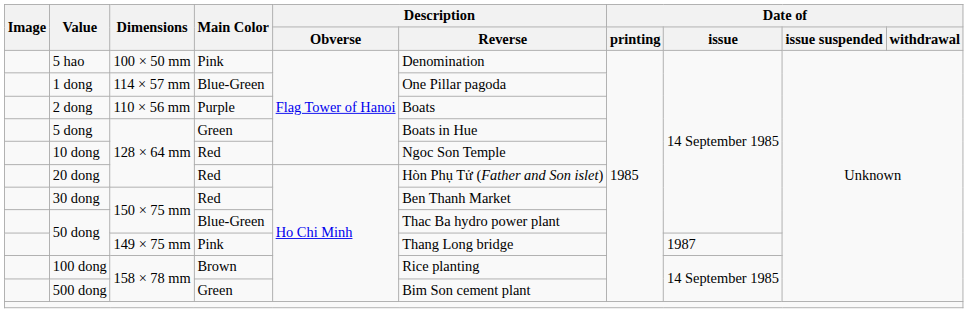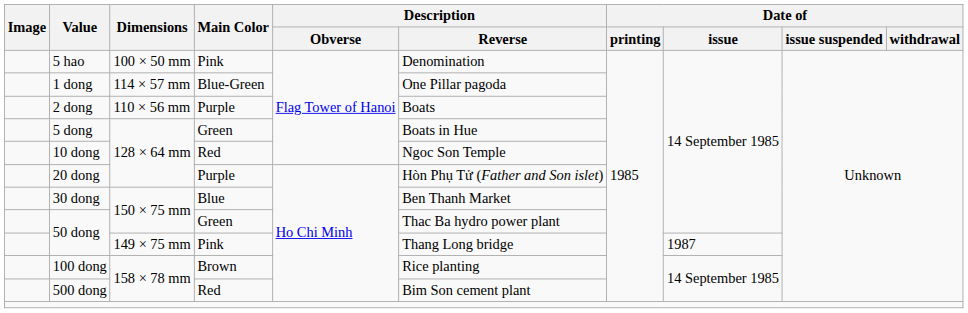 <table class="wikitable">
 <tr>
 <th rowspan="2">Image</th>
 <th rowspan=2>Value</th>
 <th rowspan=2>Dimensions</th>
 <th rowspan=2>Main Color</th>
 <th colspan=2>Description</th>
 <th colspan=4>Date of</th>
 </tr>
 <tr>
 <th>Obverse</th>
 <th>Reverse</th>
 <th>printing</th>
 <th>issue</th>
 <th>issue suspended</th>
 <th>withdrawal</th>
 </tr>
 <tr>
 <td style="text-align:center"></td>
 <td>5 hao</td>
 <td class="nowrap">100 × 50 mm</td>
 <td>Pink</td>
 <td rowspan=5><a href='#'>Flag Tower of Hanoi</a></td>
 <td>Denomination</td>
 <td rowspan=11>1985</td>
 <td rowspan=8>14 September 1985</td>
 <td colspan="2" rowspan="11" style="text-align:center;">Unknown</td>
 </tr>
 <tr>
 <td style="text-align:center"></td>
 <td>1 dong</td>
 <td>114 × 57 mm</td>
 <td>Blue-Green</td>
 <td>One Pillar pagoda</td>
 </tr>
 <tr>
 <td style="text-align:center"></td>
 <td>2 dong</td>
 <td>110 × 56 mm</td>
 <td>Purple</td>
 <td>Boats</td>
 </tr>
 <tr>
 <td style="text-align:center"></td>
 <td>5 dong</td>
 <td rowspan=3>128 × 64 mm</td>
 <td>Green</td>
 <td>Boats in Hue</td>
 </tr>
 <tr>
 <td style="text-align:center"></td>
 <td>10 dong</td>
 <td>Red</td>
 <td>Ngoc Son Temple</td>
 </tr>
 <tr>
 <td style="text-align:center"></td>
 <td>20 dong</td>
-<td>Red</td>
+<td>Purple</td>
 <td rowspan=6><a href='#'>Ho Chi Minh</a></td>
 <td>Hòn Phụ Tử (<em>Father and Son islet</em>)</td>
 </tr>
 <tr>
 <td style="text-align:center"></td>
 <td>30 dong</td>
 <td rowspan=2>150 × 75 mm</td>
-<td>Red</td>
+<td>Blue</td>
 <td>Ben Thanh Market</td>
 </tr>
 <tr>
 <td style="text-align:center"></td>
 <td rowspan=2>50 dong</td>
-<td>Blue-Green</td>
+<td>Green</td>
 <td>Thac Ba hydro power plant</td>
 </tr>
 <tr>
 <td style="text-align:center"></td>
 <td>149 × 75 mm</td>
 <td>Pink</td>
 <td>Thang Long bridge</td>
 <td>1987</td>
 </tr>
 <tr>
 <td style="text-align:center"></td>
 <td>100 dong</td>
 <td rowspan=2>158 × 78 mm</td>
 <td>Brown</td>
 <td>Rice planting</td>
 <td rowspan=2>14 September 1985</td>
 </tr>
 <tr>
 <td style="text-align:center"></td>
 <td>500 dong</td>
-<td>Green</td>
+<td>Red</td>
 <td>Bim Son cement plant</td>
 </tr>
 <tr>
 <td colspan=10></td>
 </tr>
 </table>
